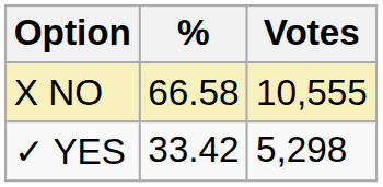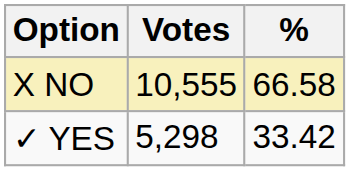 <table class="wikitable">
 <tr>
 <th>Option</th>
+<th>Votes</th>
 <th>%</th>
-<th>Votes</th>
 </tr>
 <tr>
 <td style=background:#f8f1bd>X NO</td>
+<td style=background:#f8f1bd>10,555</td>
 <td style=background:#f8f1bd>66.58</td>
-<td style=background:#f8f1bd>10,555</td>
 </tr>
 <tr>
 <td>✓ YES</td>
+<td>5,298</td>
 <td>33.42</td>
-<td>5,298</td>
 </tr>
 </table>
